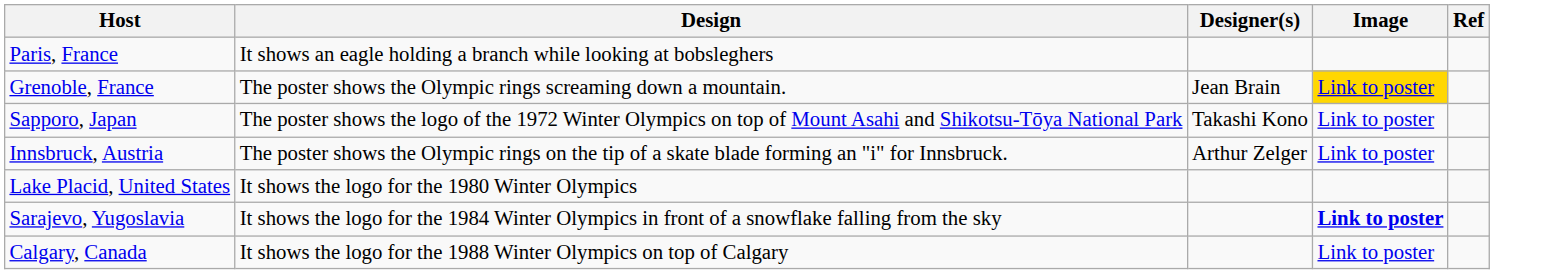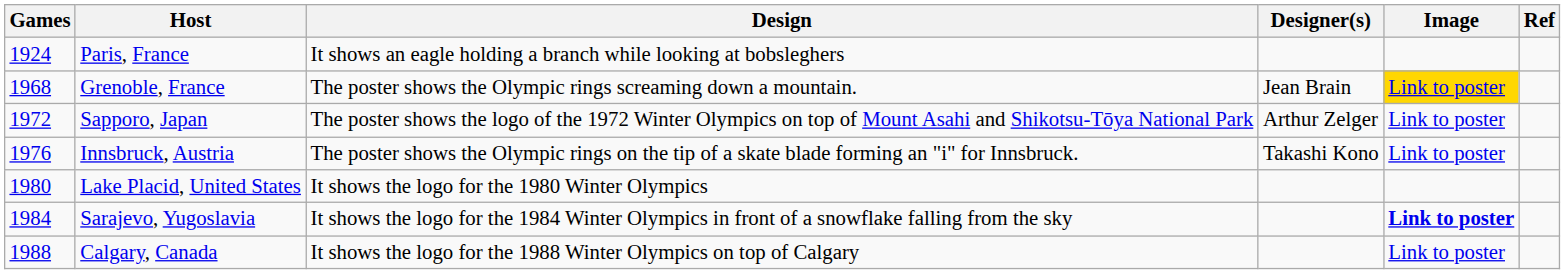 <table class="wikitable sortable">
 <tr>
+<th scope="col">Games</th>
 <th scope="col">Host</th>
 <th scope="col">Design</th>
 <th scope="col">Designer(s)</th>
 <th scope="col">Image</th>
 <th scope="col">Ref</th>
 </tr>
 <tr>
+<td><a href='#'>1924</a></td>
 <td><a href='#'>Paris</a>, <a href='#'>France</a></td>
 <td>It shows an eagle holding a branch while looking at bobsleghers</td>
 <td></td>
 <td></td>
 <td></td>
 </tr>
 <tr>
+<td><a href='#'>1968</a></td>
 <td><a href='#'>Grenoble</a>, <a href='#'>France</a></td>
 <td>The poster shows the Olympic rings screaming down a mountain.</td>
 <td>Jean Brain</td>
 <td style="background: gold;"><a href='#'>Link to poster</a></td>
 <td></td>
 </tr>
 <tr>
+<td><a href='#'>1972</a></td>
 <td><a href='#'>Sapporo</a>, <a href='#'>Japan</a></td>
 <td>The poster shows the logo of the 1972 Winter Olympics on top of <a href='#'>Mount Asahi</a> and <a href='#'>Shikotsu-Tōya National Park</a></td>
+<td>Arthur Zelger</td>
+<td><a href='#'>Link to poster</a></td>
+<td></td>
+</tr>
+<tr>
+<td><a href='#'>1976</a></td>
+<td><a href='#'>Innsbruck</a>, <a href='#'>Austria</a></td>
+<td>The poster shows the Olympic rings on the tip of a skate blade forming an "i" for Innsbruck.</td>
 <td>Takashi Kono</td>
 <td><a href='#'>Link to poster</a></td>
 <td></td>
 </tr>
 <tr>
-<td><a href='#'>Innsbruck</a>, <a href='#'>Austria</a></td>
-<td>The poster shows the Olympic rings on the tip of a skate blade forming an "i" for Innsbruck.</td>
-<td>Arthur Zelger</td>
-<td><a href='#'>Link to poster</a></td>
-<td></td>
-</tr>
-<tr>
+<td><a href='#'>1980</a></td>
 <td><a href='#'>Lake Placid</a>, <a href='#'>United States</a></td>
 <td>It shows the logo for the 1980 Winter Olympics</td>
 <td></td>
 <td></td>
 <td></td>
 </tr>
 <tr>
+<td><a href='#'>1984</a></td>
 <td><a href='#'>Sarajevo</a>, <a href='#'>Yugoslavia</a></td>
 <td>It shows the logo for the 1984 Winter Olympics in front of a snowflake falling from the sky</td>
 <td></td>
 <td><strong><a href='#'>Link to poster</a></strong></td>
 <td></td>
 </tr>
 <tr>
+<td><a href='#'>1988</a></td>
 <td><a href='#'>Calgary</a>, <a href='#'>Canada</a></td>
 <td>It shows the logo for the 1988 Winter Olympics on top of Calgary</td>
 <td></td>
 <td><a href='#'>Link to poster</a></td>
 <td></td>
 </tr>
 </table>
